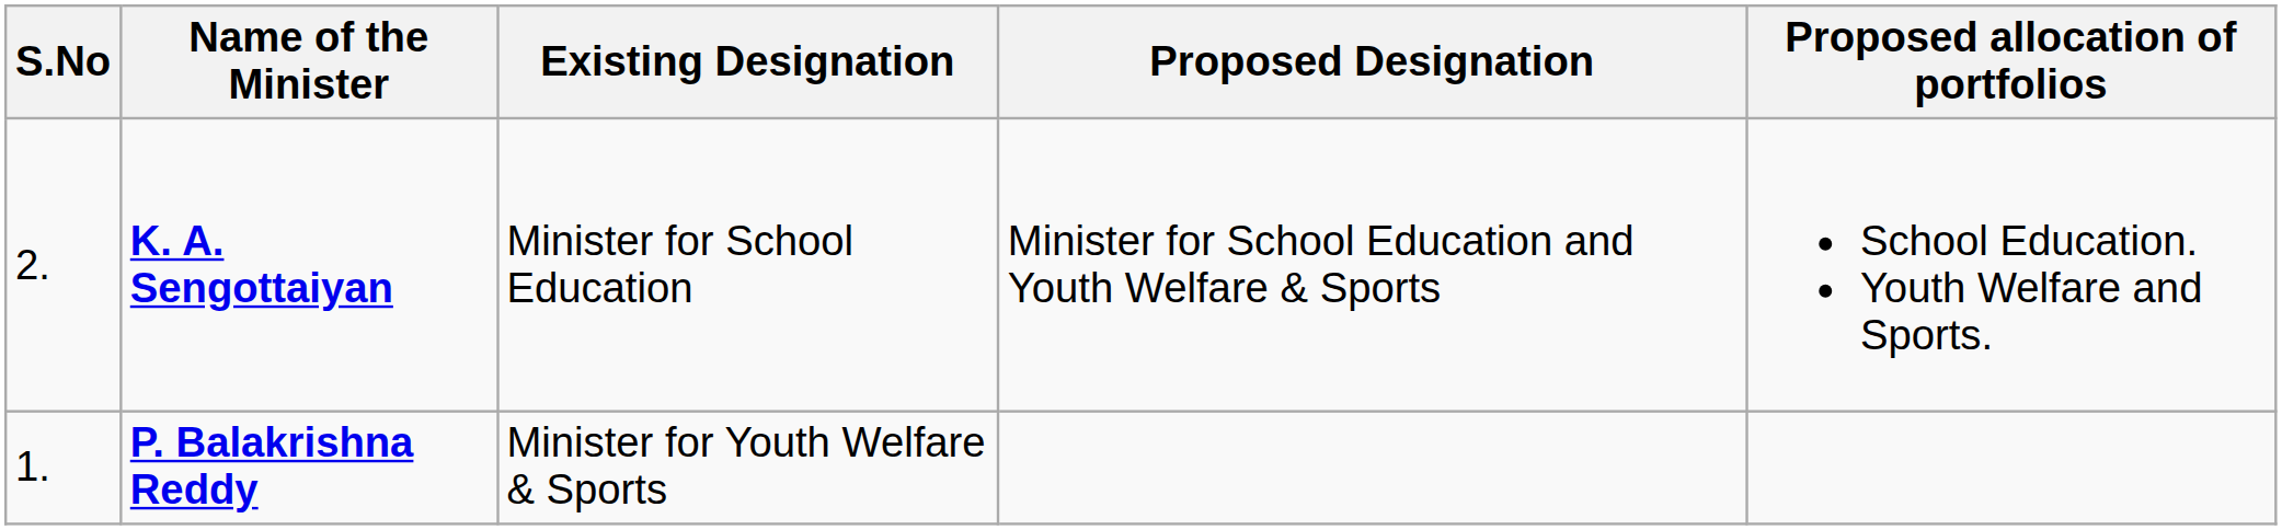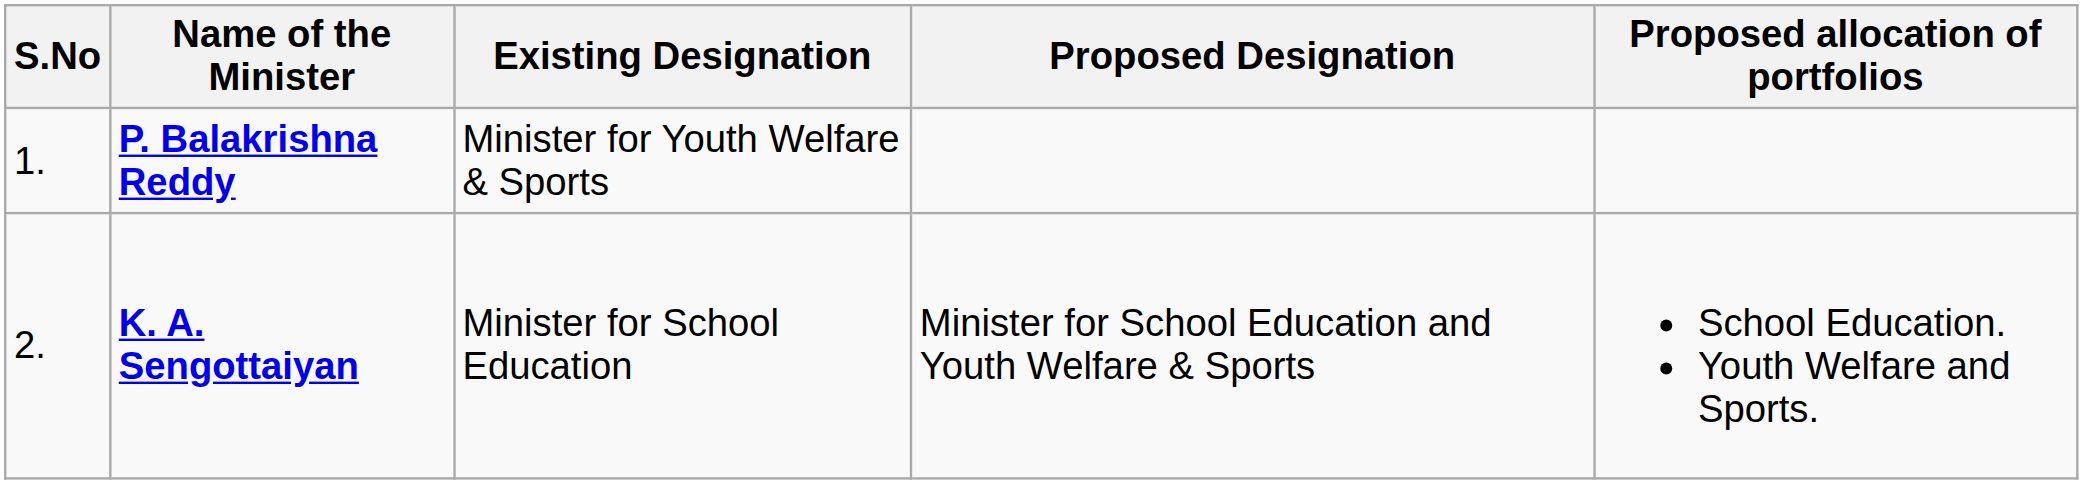 <table class="wikitable">
 <tr>
 <th>S.No</th>
 <th>Name of the Minister</th>
 <th>Existing Designation</th>
 <th>Proposed Designation</th>
 <th>Proposed allocation of portfolios</th>
 </tr>
 <tr>
+<td>1.</td>
+<td><strong><a href='#'>P. Balakrishna Reddy</a></strong></td>
+<td>Minister for Youth Welfare & Sports</td>
+<td></td>
+<td></td>
+</tr>
+<tr>
 <td>2.</td>
 <td><strong><a href='#'>K. A. Sengottaiyan</a></strong></td>
 <td>Minister for School Education</td>
 <td>Minister for School Education and Youth Welfare & Sports</td>
 <td><br><ul><li>School Education.</li><li>Youth Welfare and Sports.</li></ul></td>
 </tr>
-<tr>
-<td>1.</td>
-<td><strong><a href='#'>P. Balakrishna Reddy</a></strong></td>
-<td>Minister for Youth Welfare & Sports</td>
-<td></td>
-<td></td>
-</tr>
 </table>
